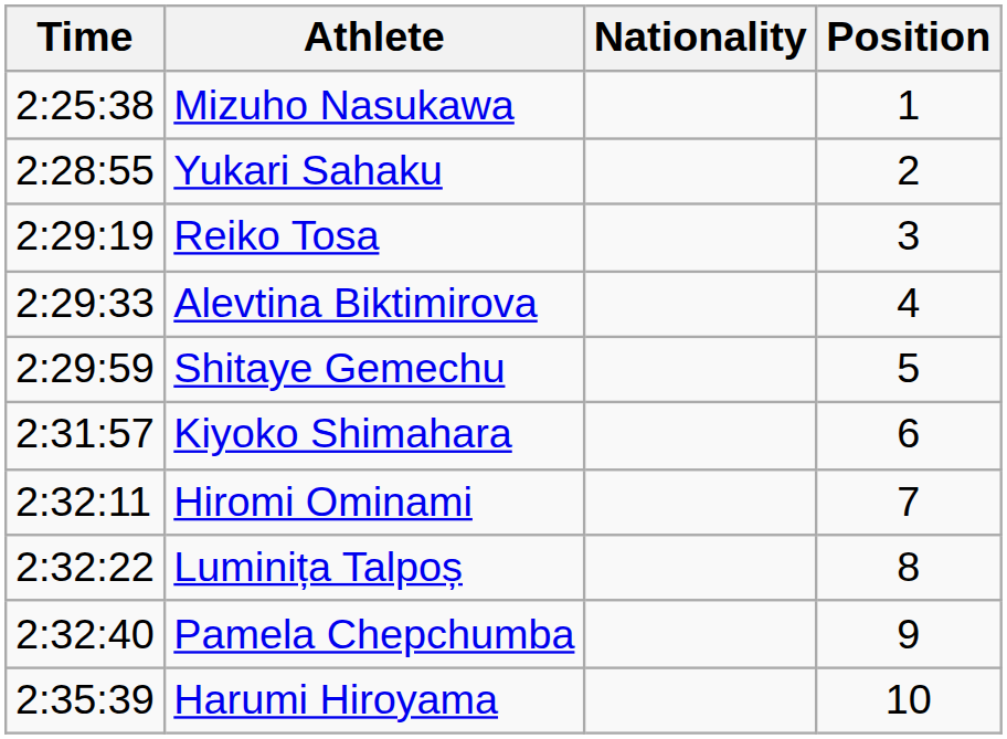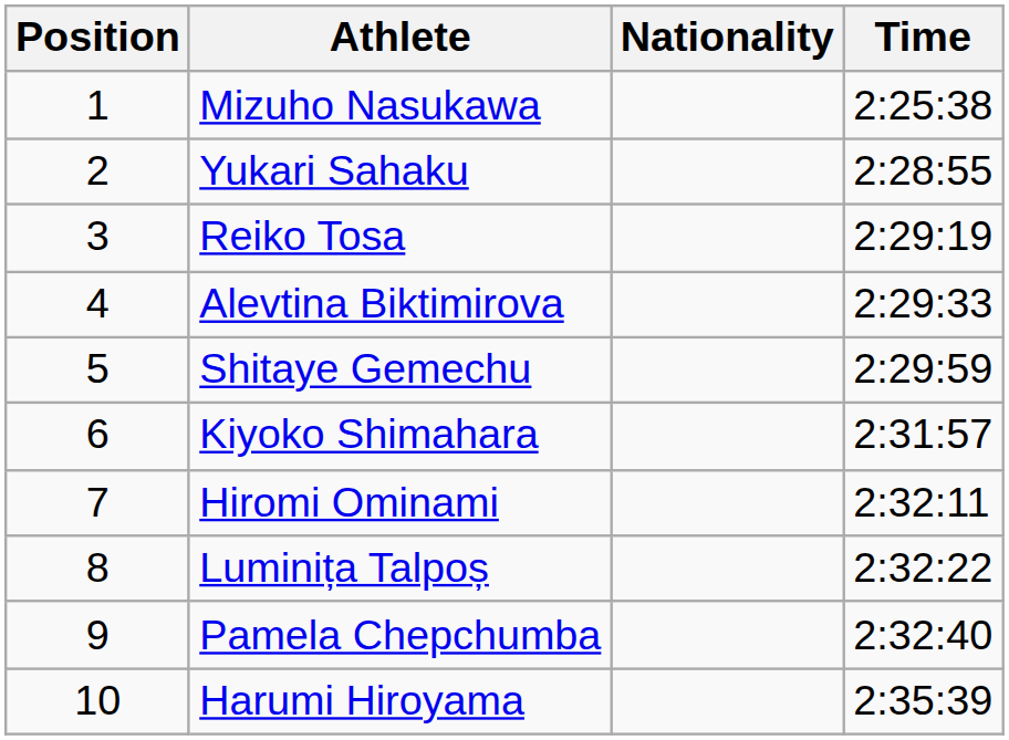 <table class="wikitable sortable">
 <tr>
-<th>Time</th>
+<th>Position</th>
 <th>Athlete</th>
 <th>Nationality</th>
-<th>Position</th>
+<th>Time</th>
 </tr>
 <tr>
-<td>2:25:38</td>
+<td style="text-align:center">1</td>
 <td><a href='#'>Mizuho Nasukawa</a></td>
 <td></td>
-<td style="text-align:center">1</td>
+<td>2:25:38</td>
 </tr>
 <tr>
-<td>2:28:55</td>
+<td style="text-align:center">2</td>
 <td><a href='#'>Yukari Sahaku</a></td>
 <td></td>
-<td style="text-align:center">2</td>
+<td>2:28:55</td>
 </tr>
 <tr>
-<td>2:29:19</td>
+<td style="text-align:center">3</td>
 <td><a href='#'>Reiko Tosa</a></td>
 <td></td>
-<td style="text-align:center">3</td>
+<td>2:29:19</td>
 </tr>
 <tr>
-<td>2:29:33</td>
+<td style="text-align:center">4</td>
 <td><a href='#'>Alevtina Biktimirova</a></td>
 <td></td>
-<td style="text-align:center">4</td>
+<td>2:29:33</td>
 </tr>
 <tr>
-<td>2:29:59</td>
+<td style="text-align:center">5</td>
 <td><a href='#'>Shitaye Gemechu</a></td>
 <td></td>
-<td style="text-align:center">5</td>
+<td>2:29:59</td>
 </tr>
 <tr>
-<td>2:31:57</td>
+<td style="text-align:center">6</td>
 <td><a href='#'>Kiyoko Shimahara</a></td>
 <td></td>
-<td style="text-align:center">6</td>
+<td>2:31:57</td>
 </tr>
 <tr>
-<td>2:32:11</td>
+<td style="text-align:center">7</td>
 <td><a href='#'>Hiromi Ominami</a></td>
 <td></td>
-<td style="text-align:center">7</td>
+<td>2:32:11</td>
 </tr>
 <tr>
-<td>2:32:22</td>
+<td style="text-align:center">8</td>
 <td><a href='#'>Luminița Talpoș</a></td>
 <td></td>
-<td style="text-align:center">8</td>
+<td>2:32:22</td>
 </tr>
 <tr>
-<td>2:32:40</td>
+<td style="text-align:center">9</td>
 <td><a href='#'>Pamela Chepchumba</a></td>
 <td></td>
-<td style="text-align:center">9</td>
+<td>2:32:40</td>
 </tr>
 <tr>
-<td>2:35:39</td>
+<td style="text-align:center">10</td>
 <td><a href='#'>Harumi Hiroyama</a></td>
 <td></td>
-<td style="text-align:center">10</td>
+<td>2:35:39</td>
 </tr>
 </table>
